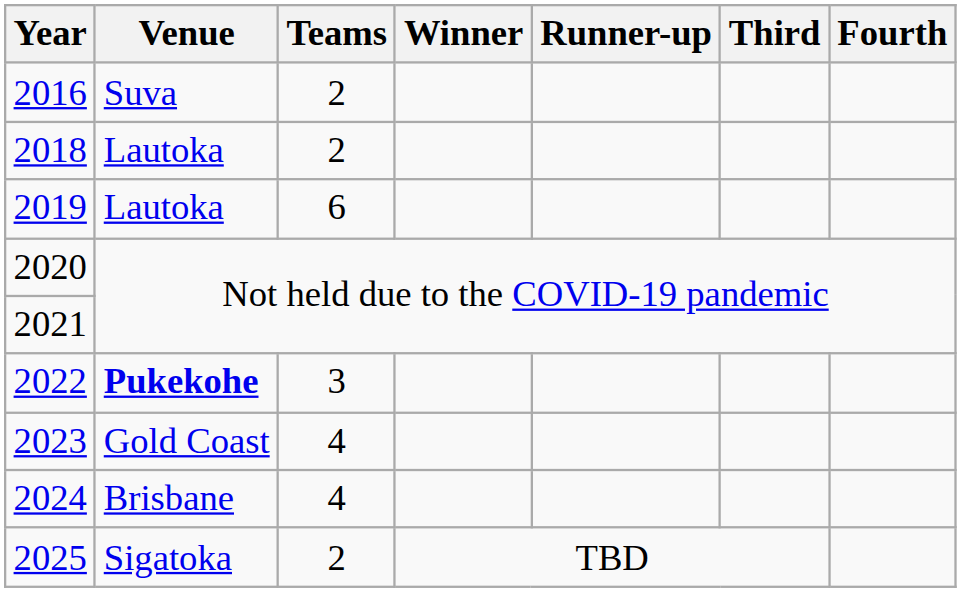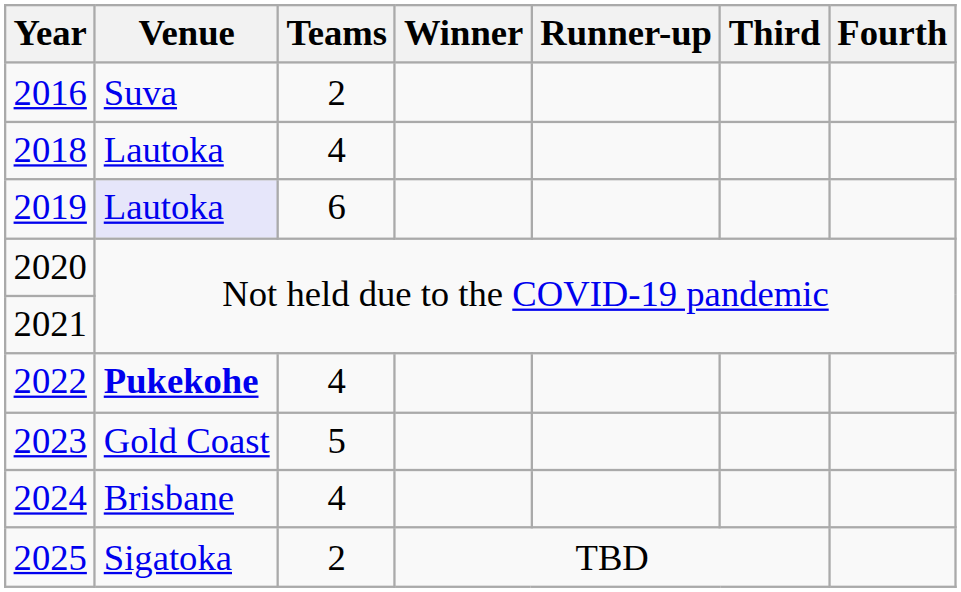 <table class="wikitable" style="text-align: center;">
 <tr>
 <th>Year</th>
 <th>Venue</th>
 <th>Teams</th>
 <th>Winner</th>
 <th>Runner-up</th>
 <th>Third</th>
 <th>Fourth</th>
 </tr>
 <tr>
 <td><a href='#'>2016</a></td>
 <td align=left> <a href='#'>Suva</a></td>
 <td>2</td>
 <td align=left></td>
 <td align=left></td>
 <td></td>
 <td></td>
 </tr>
 <tr>
 <td><a href='#'>2018</a></td>
 <td align=left> <a href='#'>Lautoka</a></td>
-<td>2</td>
+<td>4</td>
 <td align=left></td>
 <td align=left></td>
 <td align=left></td>
 <td align=left></td>
 </tr>
 <tr>
 <td><a href='#'>2019</a></td>
-<td align=left> <a href='#'>Lautoka</a></td>
+<td align=left style="background: lavender;"> <a href='#'>Lautoka</a></td>
 <td>6</td>
 <td align=left></td>
 <td align=left></td>
 <td align=left></td>
 <td align=left></td>
 </tr>
 <tr>
 <td>2020</td>
 <td colspan="6" rowspan="2">Not held due to the <a href='#'>COVID-19 pandemic</a></td>
 </tr>
 <tr>
 <td>2021</td>
 </tr>
 <tr>
 <td><a href='#'>2022</a></td>
 <td align=left><strong> <a href='#'>Pukekohe</a></strong></td>
-<td>3</td>
+<td>4</td>
 <td align=left></td>
 <td align=left></td>
 <td align=left></td>
 <td align=left></td>
 </tr>
 <tr>
 <td><a href='#'>2023</a></td>
 <td align=left> <a href='#'>Gold Coast</a></td>
-<td>4</td>
+<td>5</td>
 <td align=left></td>
 <td align=left></td>
 <td align=left></td>
 <td align=left></td>
 </tr>
 <tr>
 <td><a href='#'>2024</a></td>
 <td align=left> <a href='#'>Brisbane</a></td>
 <td>4</td>
 <td align=left></td>
 <td align=left></td>
 <td align=left></td>
 <td align=left></td>
 </tr>
 <tr>
 <td><a href='#'>2025</a></td>
 <td align=left> <a href='#'>Sigatoka</a></td>
 <td>2</td>
 <td colspan="3" align="centre">TBD</td>
 <td></td>
 </tr>
 </table>
